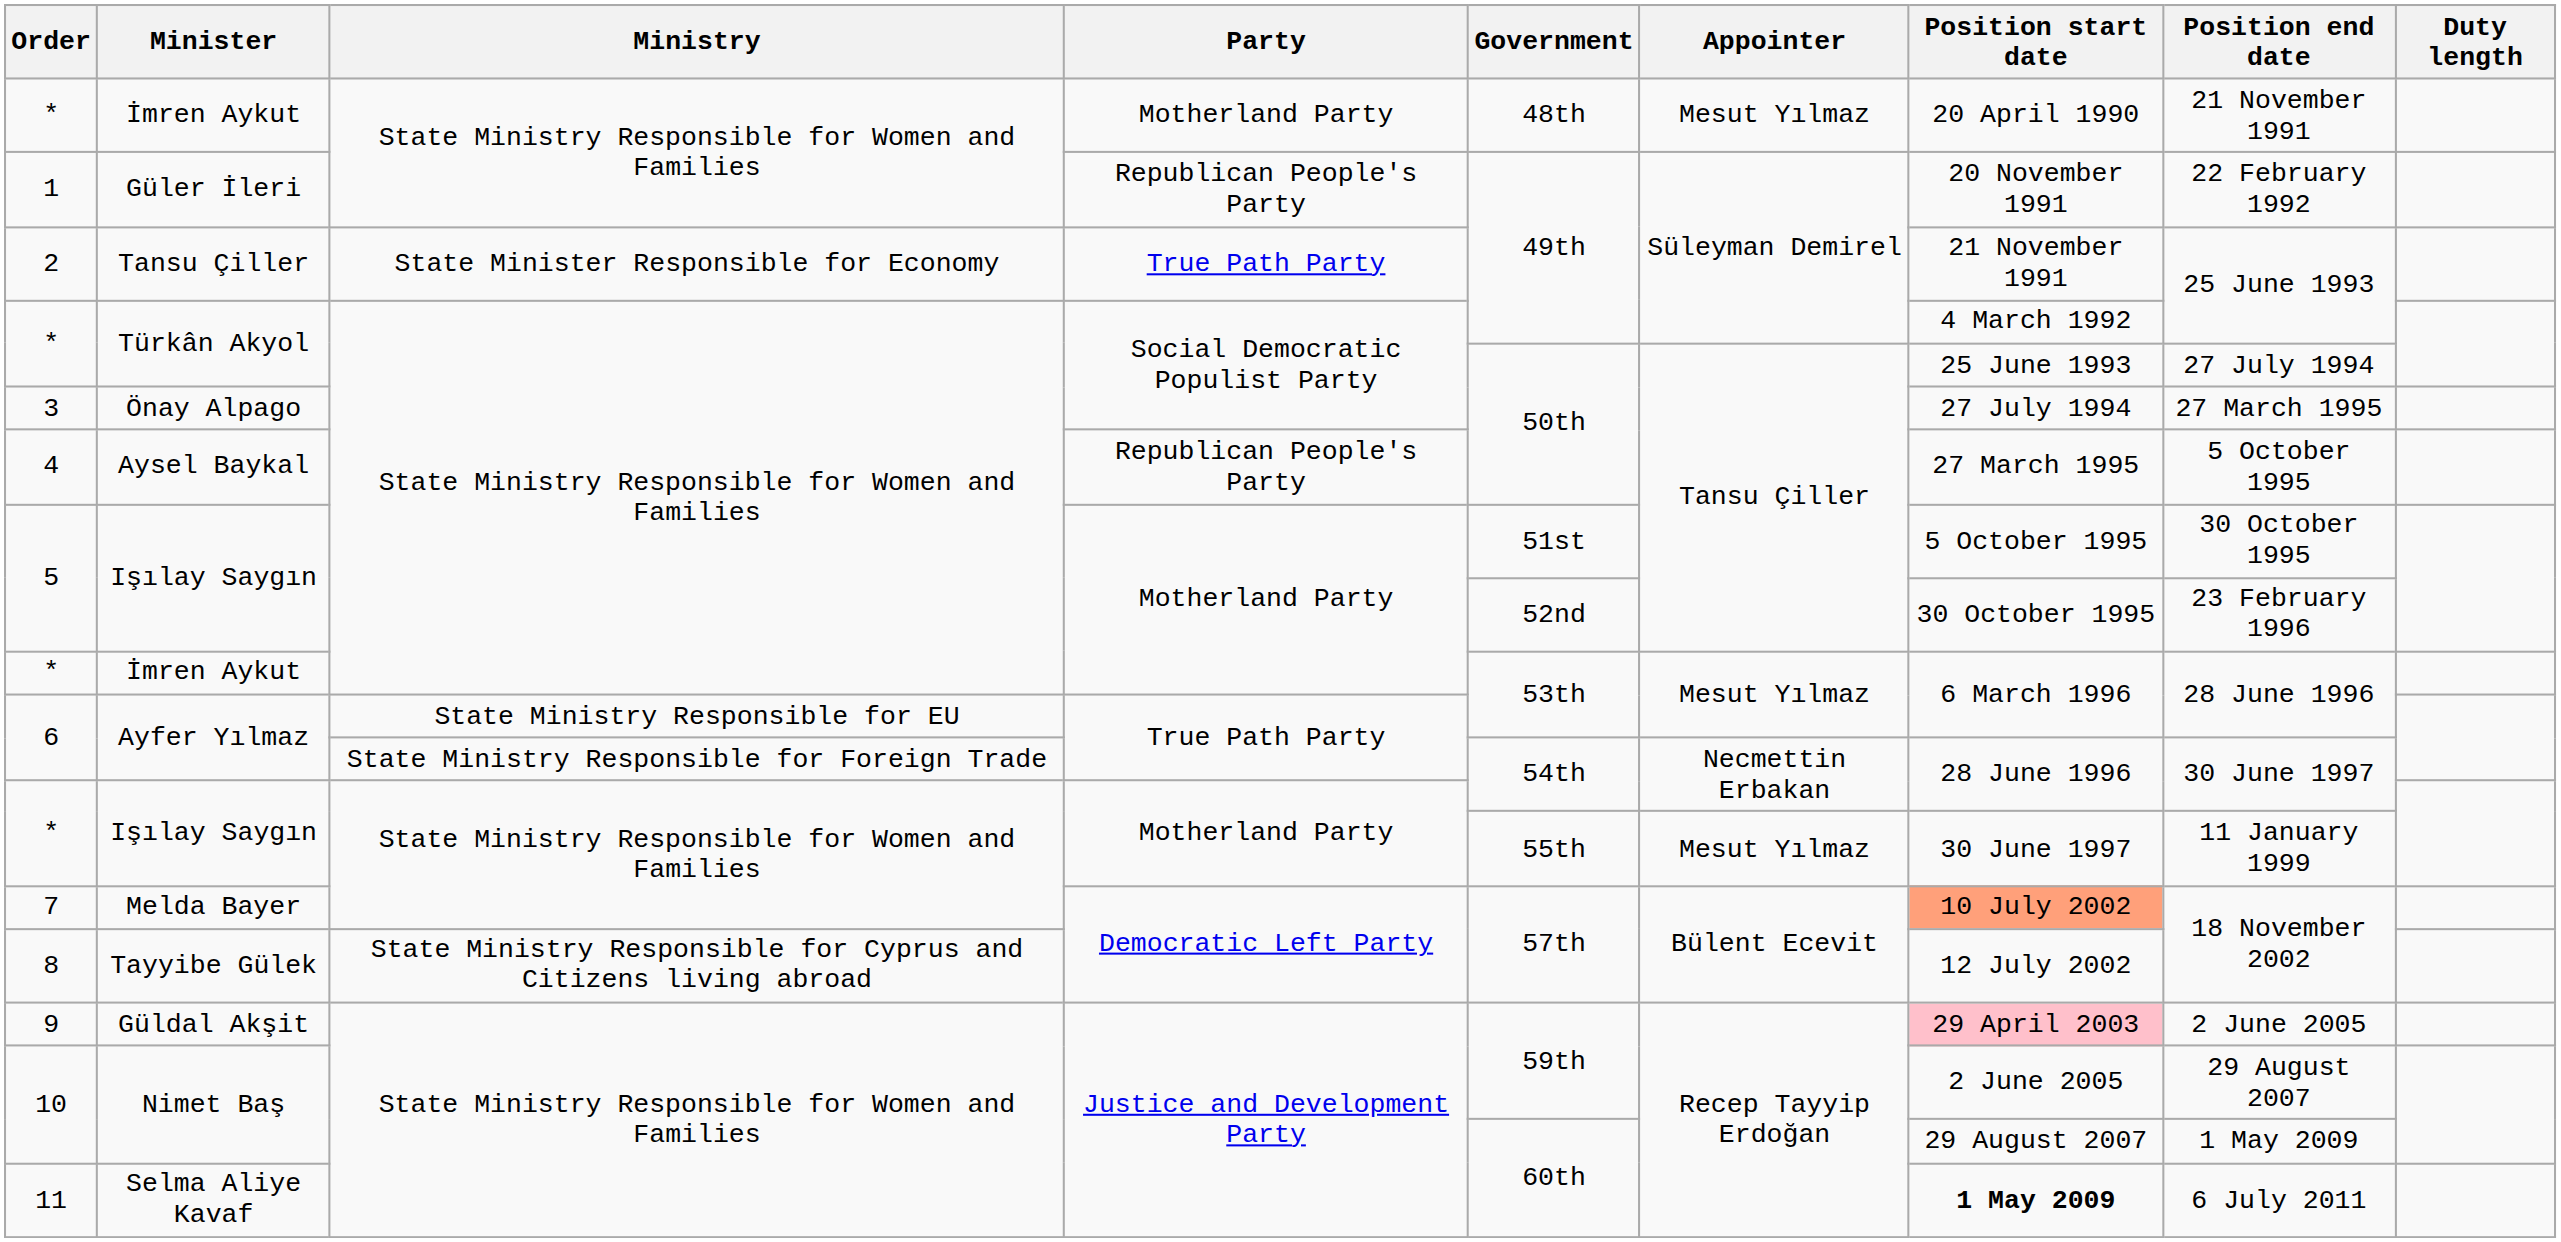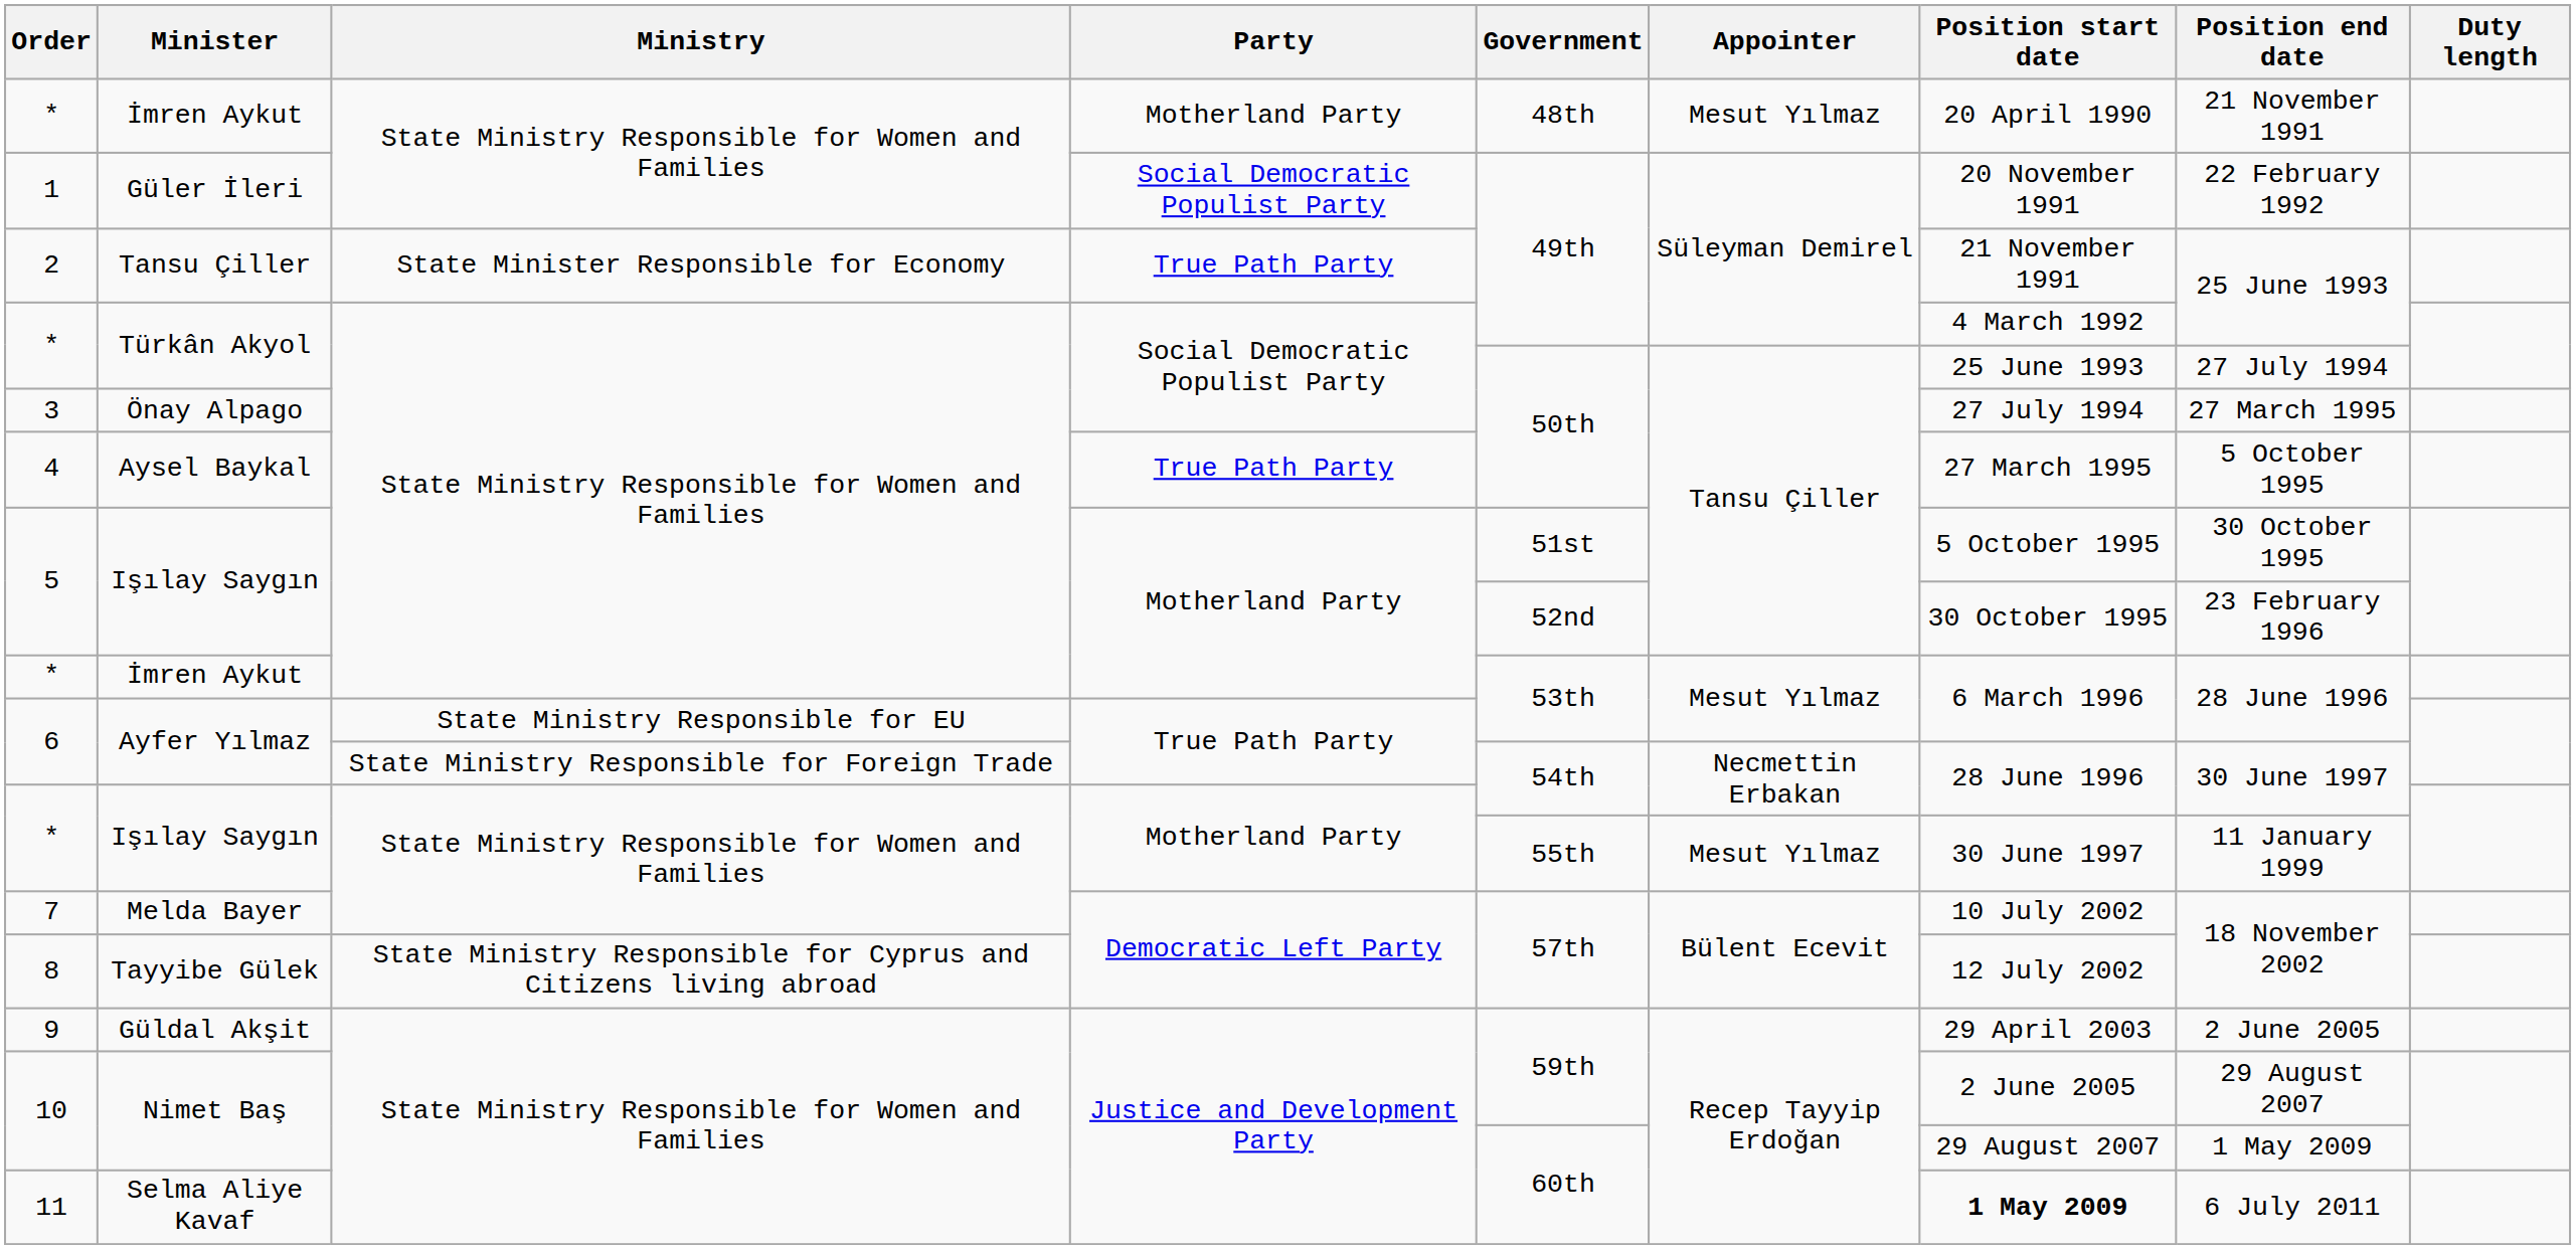 <table class="wikitable sortable" style="text-align:center;">
 <tr>
 <th bgcolor="#e3e3e3">Order</th>
 <th bgcolor="#e3e3e3">Minister</th>
 <th>Ministry</th>
 <th bgcolor="#e3e3e3">Party</th>
 <th>Government</th>
 <th bgcolor="#e3e3e3">Appointer</th>
 <th bgcolor="#e3e3e3">Position start date</th>
 <th>Position end date</th>
 <th>Duty length</th>
 </tr>
 <tr>
 <td scope="row" align="center">*</td>
 <td>İmren Aykut</td>
 <td rowspan="2">State Ministry Responsible for Women and Families</td>
 <td>Motherland Party</td>
 <td>48th</td>
 <td>Mesut Yılmaz</td>
 <td>20 April 1990</td>
 <td>21 November 1991</td>
 <td></td>
 </tr>
 <tr>
 <td align="center">1</td>
 <td>Güler İleri</td>
-<td>Republican People's Party</td>
+<td><a href='#'>Social Democratic Populist Party</a></td>
 <td rowspan="3">49th</td>
 <td rowspan="3">Süleyman Demirel</td>
 <td>20 November 1991</td>
 <td>22 February 1992</td>
 <td></td>
 </tr>
 <tr>
 <td align="center">2</td>
 <td>Tansu Çiller</td>
 <td>State Minister Responsible for Economy</td>
 <td><a href='#'>True Path Party</a></td>
 <td>21 November 1991</td>
 <td rowspan="2">25 June 1993</td>
 <td></td>
 </tr>
 <tr>
 <td rowspan="2" align="center">*</td>
 <td rowspan="2">Türkân Akyol</td>
 <td rowspan="7">State Ministry Responsible for Women and Families</td>
 <td rowspan="3">Social Democratic Populist Party</td>
 <td>4 March 1992</td>
 <td rowspan="2"></td>
 </tr>
 <tr>
 <td rowspan="3">50th</td>
 <td rowspan="5">Tansu Çiller</td>
 <td>25 June 1993</td>
 <td>27 July 1994</td>
 </tr>
 <tr>
 <td align="center">3</td>
 <td>Önay Alpago</td>
 <td>27 July 1994</td>
 <td>27 March 1995</td>
 <td></td>
 </tr>
 <tr>
 <td align="center">4</td>
 <td>Aysel Baykal</td>
-<td>Republican People's Party</td>
+<td><a href='#'>True Path Party</a></td>
 <td>27 March 1995</td>
 <td>5 October 1995</td>
 <td></td>
 </tr>
 <tr>
 <td rowspan="2" align="center">5</td>
 <td rowspan="2">Işılay Saygın</td>
 <td rowspan="3">Motherland Party</td>
 <td>51st</td>
 <td>5 October 1995</td>
 <td>30 October 1995</td>
 <td rowspan="2"></td>
 </tr>
 <tr>
 <td>52nd</td>
 <td>30 October 1995</td>
 <td>23 February 1996</td>
 </tr>
 <tr>
 <td align="center">*</td>
 <td>İmren Aykut</td>
 <td rowspan="2">53th</td>
 <td rowspan="2">Mesut Yılmaz</td>
 <td rowspan="2">6 March 1996</td>
 <td rowspan="2">28 June 1996</td>
 <td></td>
 </tr>
 <tr>
 <td rowspan="2" align="center">6</td>
 <td rowspan="2">Ayfer Yılmaz</td>
 <td>State Ministry Responsible for EU</td>
 <td rowspan="2">True Path Party</td>
 <td rowspan="2"></td>
 </tr>
 <tr>
 <td>State Ministry Responsible for Foreign Trade</td>
 <td rowspan="2">54th</td>
 <td rowspan="2">Necmettin Erbakan</td>
 <td rowspan="2">28 June 1996</td>
 <td rowspan="2">30 June 1997</td>
 </tr>
 <tr>
 <td rowspan="2" align="center">*</td>
 <td rowspan="2">Işılay Saygın</td>
 <td rowspan="3">State Ministry Responsible for Women and Families</td>
 <td rowspan="2">Motherland Party</td>
 <td rowspan="2"></td>
 </tr>
 <tr>
 <td>55th</td>
 <td>Mesut Yılmaz</td>
 <td>30 June 1997</td>
 <td>11 January 1999</td>
 </tr>
 <tr>
 <td align="center">7</td>
 <td>Melda Bayer</td>
 <td rowspan="2"><a href='#'>Democratic Left Party</a></td>
 <td rowspan="2">57th</td>
 <td rowspan="2">Bülent Ecevit</td>
-<td style="background: lightsalmon;">10 July 2002</td>
+<td>10 July 2002</td>
 <td rowspan="2">18 November 2002</td>
 <td></td>
 </tr>
 <tr>
 <td align="center">8</td>
 <td>Tayyibe Gülek</td>
 <td>State Ministry Responsible for Cyprus and Citizens living abroad</td>
 <td>12 July 2002</td>
 <td></td>
 </tr>
 <tr>
 <td align="center">9</td>
 <td>Güldal Akşit</td>
 <td rowspan="4">State Ministry Responsible for Women and Families</td>
 <td rowspan="4"><a href='#'>Justice and Development Party</a></td>
 <td rowspan="2">59th</td>
 <td rowspan="4">Recep Tayyip Erdoğan</td>
-<td style="background: pink;">29 April 2003</td>
+<td>29 April 2003</td>
 <td>2 June 2005</td>
 <td></td>
 </tr>
 <tr>
 <td rowspan="2" align="center">10</td>
 <td rowspan="2">Nimet Baş</td>
 <td>2 June 2005</td>
 <td>29 August 2007</td>
 <td rowspan="2"></td>
 </tr>
 <tr>
 <td rowspan="2">60th</td>
 <td>29 August 2007</td>
 <td>1 May 2009</td>
 </tr>
 <tr>
 <td align="center">11</td>
 <td>Selma Aliye Kavaf</td>
 <td><strong>1 May 2009</strong></td>
 <td>6 July 2011</td>
 <td></td>
 </tr>
 </table>
